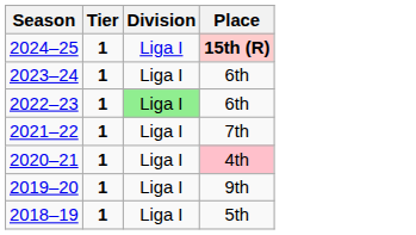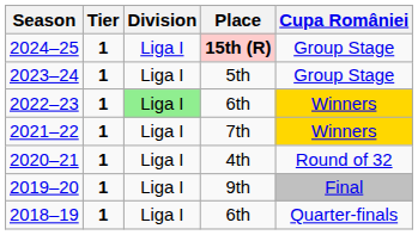 <table class="wikitable" style="text-align:center; font-size:90%">
 <tr>
 <th>Season</th>
 <th>Tier</th>
 <th>Division</th>
 <th>Place</th>
+<th><a href='#'>Cupa României</a></th>
 </tr>
 <tr>
 <td><a href='#'>2024–25</a></td>
 <td><strong>1</strong></td>
 <td><a href='#'>Liga I</a></td>
 <td align=center bgcolor=#FFCCCC><strong>15th</strong> <strong>(R)</strong></td>
+<td align=center><a href='#'>Group Stage</a></td>
 </tr>
 <tr>
 <td><a href='#'>2023–24</a></td>
 <td><strong>1</strong></td>
 <td>Liga I</td>
-<td>6th</td>
+<td>5th</td>
+<td align=center><a href='#'>Group Stage</a></td>
 </tr>
 <tr>
 <td><a href='#'>2022–23</a></td>
 <td><strong>1</strong></td>
 <td style="background: lightgreen;">Liga I</td>
 <td>6th</td>
+<td align=center bgcolor=gold><a href='#'>Winners</a></td>
 </tr>
 <tr>
 <td><a href='#'>2021–22</a></td>
 <td><strong>1</strong></td>
 <td>Liga I</td>
 <td>7th</td>
+<td align=center bgcolor=gold><a href='#'>Winners</a></td>
 </tr>
 <tr>
 <td><a href='#'>2020–21</a></td>
 <td><strong>1</strong></td>
 <td>Liga I</td>
-<td style="background: pink;">4th</td>
+<td>4th</td>
+<td><a href='#'>Round of 32</a></td>
 </tr>
 <tr>
 <td><a href='#'>2019–20</a></td>
 <td><strong>1</strong></td>
 <td>Liga I</td>
 <td>9th</td>
+<td bgcolor=silver><a href='#'>Final</a></td>
 </tr>
 <tr>
 <td><a href='#'>2018–19</a></td>
 <td><strong>1</strong></td>
 <td>Liga I</td>
-<td>5th</td>
+<td>6th</td>
+<td><a href='#'>Quarter-finals</a></td>
 </tr>
 </table>
